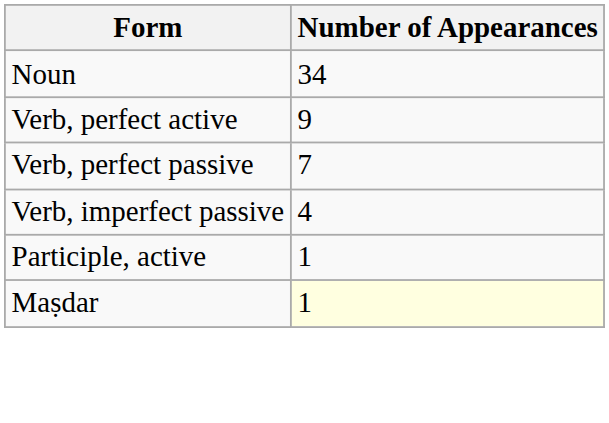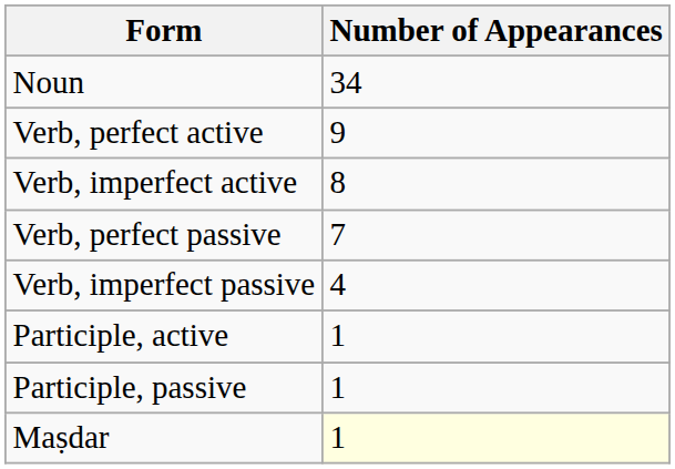 <table class="wikitable sortable">
 <tr>
 <th>Form</th>
 <th>Number of Appearances</th>
 </tr>
 <tr>
 <td>Noun</td>
 <td>34</td>
 </tr>
 <tr>
 <td>Verb, perfect active</td>
 <td>9</td>
 </tr>
 <tr>
+<td>Verb, imperfect active</td>
+<td>8</td>
+</tr>
+<tr>
 <td>Verb, perfect passive</td>
 <td>7</td>
 </tr>
 <tr>
 <td>Verb, imperfect passive</td>
 <td>4</td>
 </tr>
 <tr>
 <td>Participle, active</td>
 <td>1</td>
 </tr>
 <tr>
+<td>Participle, passive</td>
+<td>1</td>
+</tr>
+<tr>
 <td>Maṣdar</td>
 <td style="background: lightyellow;">1</td>
 </tr>
 </table>
